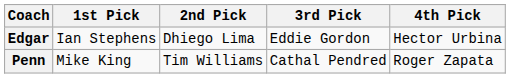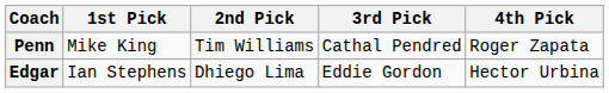 <table class="wikitable">
 <tr>
 <th>Coach</th>
 <th>1st Pick</th>
 <th>2nd Pick</th>
 <th>3rd Pick</th>
 <th>4th Pick</th>
 </tr>
 <tr>
+<th>Penn</th>
+<td>Mike King</td>
+<td>Tim Williams</td>
+<td>Cathal Pendred</td>
+<td>Roger Zapata</td>
+</tr>
+<tr>
 <th>Edgar</th>
 <td>Ian Stephens</td>
 <td>Dhiego Lima</td>
 <td>Eddie Gordon</td>
 <td>Hector Urbina</td>
 </tr>
-<tr>
-<th>Penn</th>
-<td>Mike King</td>
-<td>Tim Williams</td>
-<td>Cathal Pendred</td>
-<td>Roger Zapata</td>
-</tr>
 </table>
